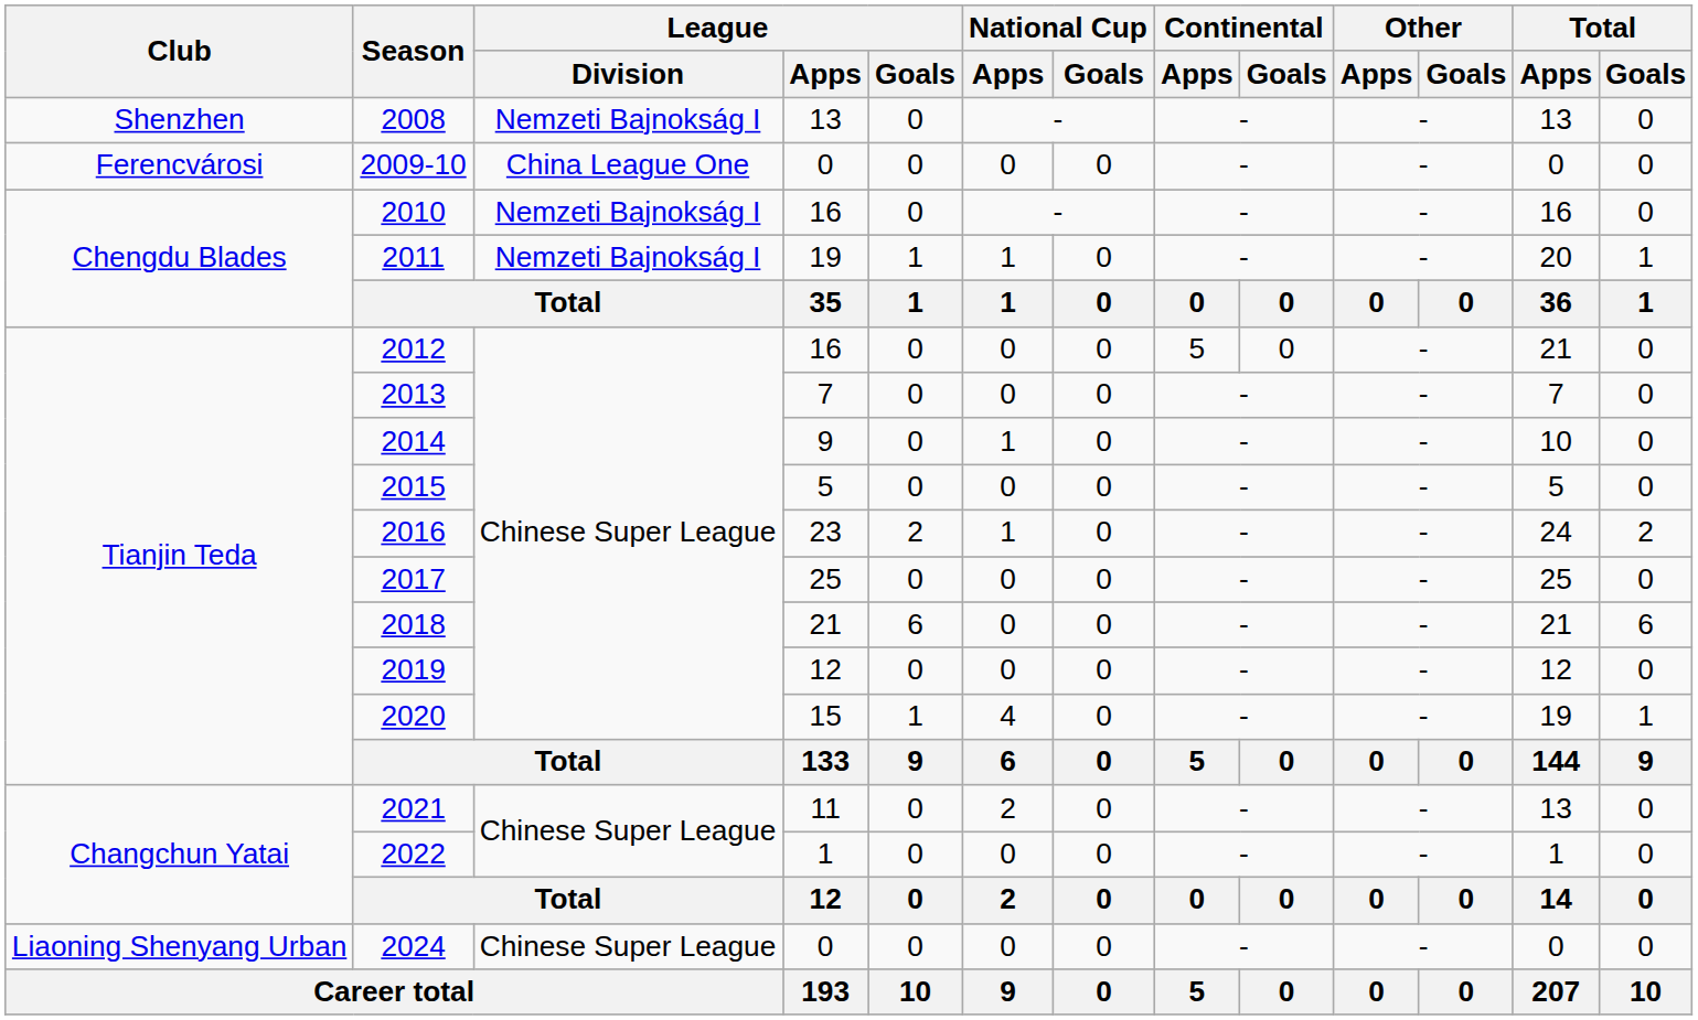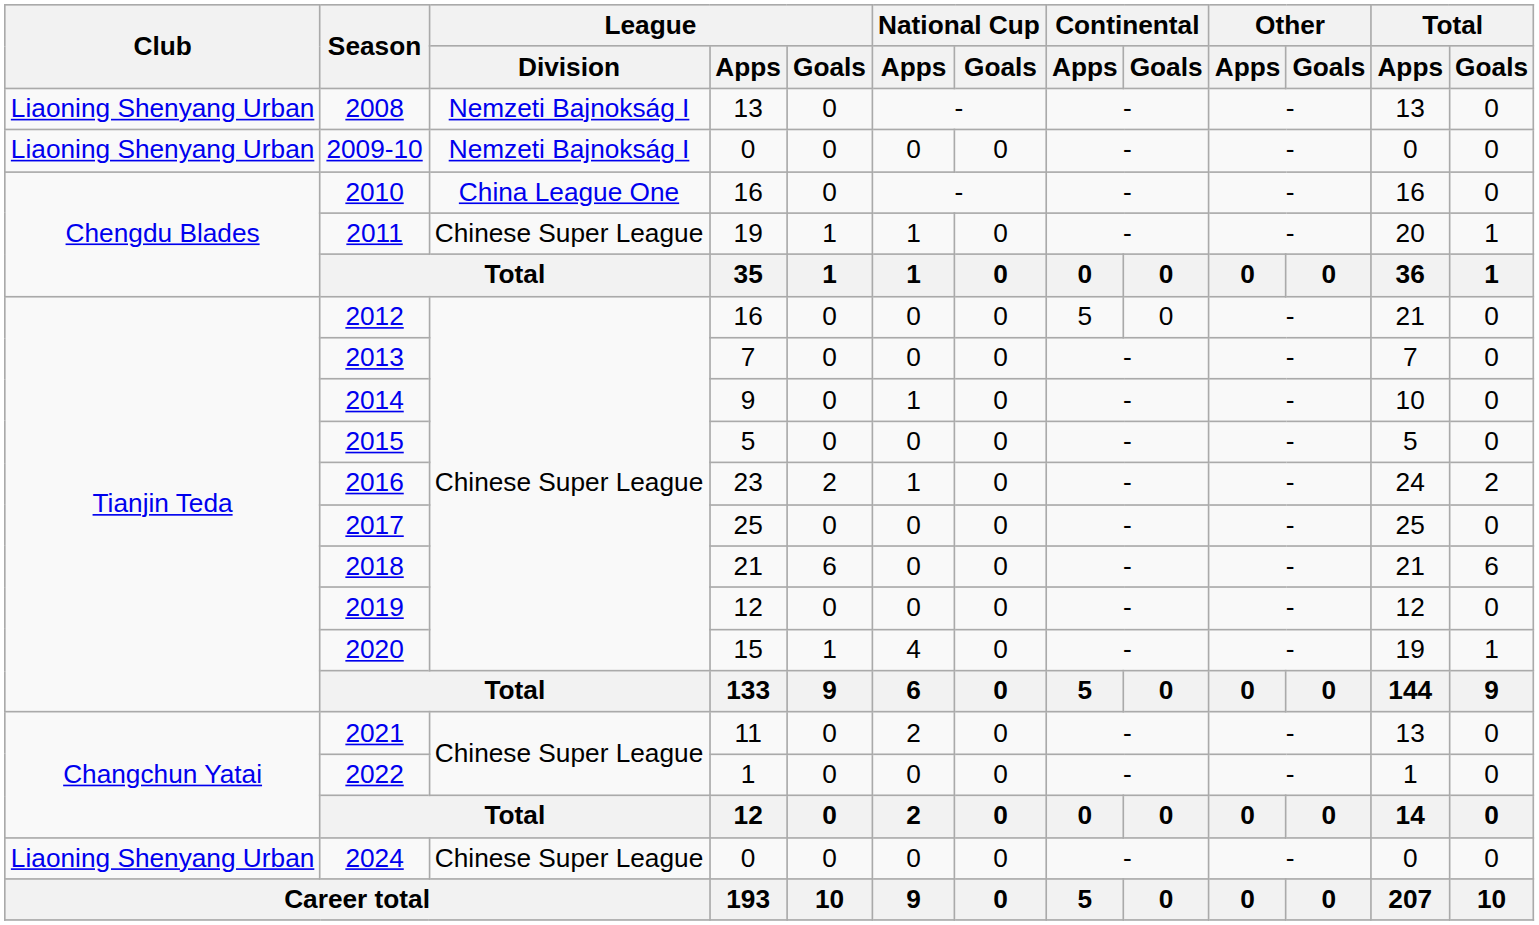 <table class="wikitable" style="text-align: center">
 <tr>
 <th rowspan="2">Club</th>
 <th rowspan="2">Season</th>
 <th colspan="3">League</th>
 <th colspan="2">National Cup</th>
 <th colspan="2">Continental</th>
 <th colspan="2">Other</th>
 <th colspan="2">Total</th>
 </tr>
 <tr>
 <th>Division</th>
 <th>Apps</th>
 <th>Goals</th>
 <th>Apps</th>
 <th>Goals</th>
 <th>Apps</th>
 <th>Goals</th>
 <th>Apps</th>
 <th>Goals</th>
 <th>Apps</th>
 <th>Goals</th>
 </tr>
 <tr>
-<td><a href='#'>Shenzhen</a></td>
+<td><a href='#'>Liaoning Shenyang Urban</a></td>
 <td><a href='#'>2008</a></td>
 <td><a href='#'>Nemzeti Bajnokság I</a></td>
 <td>13</td>
 <td>0</td>
 <td colspan="2">-</td>
 <td colspan="2">-</td>
 <td colspan="2">-</td>
 <td>13</td>
 <td>0</td>
 </tr>
 <tr>
-<td><a href='#'>Ferencvárosi</a></td>
+<td><a href='#'>Liaoning Shenyang Urban</a></td>
 <td><a href='#'>2009-10</a></td>
-<td><a href='#'>China League One</a></td>
+<td><a href='#'>Nemzeti Bajnokság I</a></td>
 <td>0</td>
 <td>0</td>
 <td>0</td>
 <td>0</td>
 <td colspan="2">-</td>
 <td colspan="2">-</td>
 <td>0</td>
 <td>0</td>
 </tr>
 <tr>
 <td rowspan=3><a href='#'>Chengdu Blades</a></td>
 <td><a href='#'>2010</a></td>
-<td><a href='#'>Nemzeti Bajnokság I</a></td>
+<td><a href='#'>China League One</a></td>
 <td>16</td>
 <td>0</td>
 <td colspan="2">-</td>
 <td colspan="2">-</td>
 <td colspan="2">-</td>
 <td>16</td>
 <td>0</td>
 </tr>
 <tr>
 <td><a href='#'>2011</a></td>
-<td><a href='#'>Nemzeti Bajnokság I</a></td>
+<td>Chinese Super League</td>
 <td>19</td>
 <td>1</td>
 <td>1</td>
 <td>0</td>
 <td colspan="2">-</td>
 <td colspan="2">-</td>
 <td>20</td>
 <td>1</td>
 </tr>
 <tr>
 <th colspan=2>Total</th>
 <th>35</th>
 <th>1</th>
 <th>1</th>
 <th>0</th>
 <th>0</th>
 <th>0</th>
 <th>0</th>
 <th>0</th>
 <th>36</th>
 <th>1</th>
 </tr>
 <tr>
 <td rowspan=10><a href='#'>Tianjin Teda</a></td>
 <td><a href='#'>2012</a></td>
 <td rowspan=9>Chinese Super League</td>
 <td>16</td>
 <td>0</td>
 <td>0</td>
 <td>0</td>
 <td>5</td>
 <td>0</td>
 <td colspan="2">-</td>
 <td>21</td>
 <td>0</td>
 </tr>
 <tr>
 <td><a href='#'>2013</a></td>
 <td>7</td>
 <td>0</td>
 <td>0</td>
 <td>0</td>
 <td colspan="2">-</td>
 <td colspan="2">-</td>
 <td>7</td>
 <td>0</td>
 </tr>
 <tr>
 <td><a href='#'>2014</a></td>
 <td>9</td>
 <td>0</td>
 <td>1</td>
 <td>0</td>
 <td colspan="2">-</td>
 <td colspan="2">-</td>
 <td>10</td>
 <td>0</td>
 </tr>
 <tr>
 <td><a href='#'>2015</a></td>
 <td>5</td>
 <td>0</td>
 <td>0</td>
 <td>0</td>
 <td colspan="2">-</td>
 <td colspan="2">-</td>
 <td>5</td>
 <td>0</td>
 </tr>
 <tr>
 <td><a href='#'>2016</a></td>
 <td>23</td>
 <td>2</td>
 <td>1</td>
 <td>0</td>
 <td colspan="2">-</td>
 <td colspan="2">-</td>
 <td>24</td>
 <td>2</td>
 </tr>
 <tr>
 <td><a href='#'>2017</a></td>
 <td>25</td>
 <td>0</td>
 <td>0</td>
 <td>0</td>
 <td colspan="2">-</td>
 <td colspan="2">-</td>
 <td>25</td>
 <td>0</td>
 </tr>
 <tr>
 <td><a href='#'>2018</a></td>
 <td>21</td>
 <td>6</td>
 <td>0</td>
 <td>0</td>
 <td colspan="2">-</td>
 <td colspan="2">-</td>
 <td>21</td>
 <td>6</td>
 </tr>
 <tr>
 <td><a href='#'>2019</a></td>
 <td>12</td>
 <td>0</td>
 <td>0</td>
 <td>0</td>
 <td colspan="2">-</td>
 <td colspan="2">-</td>
 <td>12</td>
 <td>0</td>
 </tr>
 <tr>
 <td><a href='#'>2020</a></td>
 <td>15</td>
 <td>1</td>
 <td>4</td>
 <td>0</td>
 <td colspan="2">-</td>
 <td colspan="2">-</td>
 <td>19</td>
 <td>1</td>
 </tr>
 <tr>
 <th colspan=2>Total</th>
 <th>133</th>
 <th>9</th>
 <th>6</th>
 <th>0</th>
 <th>5</th>
 <th>0</th>
 <th>0</th>
 <th>0</th>
 <th>144</th>
 <th>9</th>
 </tr>
 <tr>
 <td rowspan=3><a href='#'>Changchun Yatai</a></td>
 <td><a href='#'>2021</a></td>
 <td rowspan=2>Chinese Super League</td>
 <td>11</td>
 <td>0</td>
 <td>2</td>
 <td>0</td>
 <td colspan="2">-</td>
 <td colspan="2">-</td>
 <td>13</td>
 <td>0</td>
 </tr>
 <tr>
 <td><a href='#'>2022</a></td>
 <td>1</td>
 <td>0</td>
 <td>0</td>
 <td>0</td>
 <td colspan="2">-</td>
 <td colspan="2">-</td>
 <td>1</td>
 <td>0</td>
 </tr>
 <tr>
 <th colspan=2>Total</th>
 <th>12</th>
 <th>0</th>
 <th>2</th>
 <th>0</th>
 <th>0</th>
 <th>0</th>
 <th>0</th>
 <th>0</th>
 <th>14</th>
 <th>0</th>
 </tr>
 <tr>
 <td><a href='#'>Liaoning Shenyang Urban</a></td>
 <td><a href='#'>2024</a></td>
 <td>Chinese Super League</td>
 <td>0</td>
 <td>0</td>
 <td>0</td>
 <td>0</td>
 <td colspan="2">-</td>
 <td colspan="2">-</td>
 <td>0</td>
 <td>0</td>
 </tr>
 <tr>
 <th colspan=3>Career total</th>
 <th>193</th>
 <th>10</th>
 <th>9</th>
 <th>0</th>
 <th>5</th>
 <th>0</th>
 <th>0</th>
 <th>0</th>
 <th>207</th>
 <th>10</th>
 </tr>
 </table>
